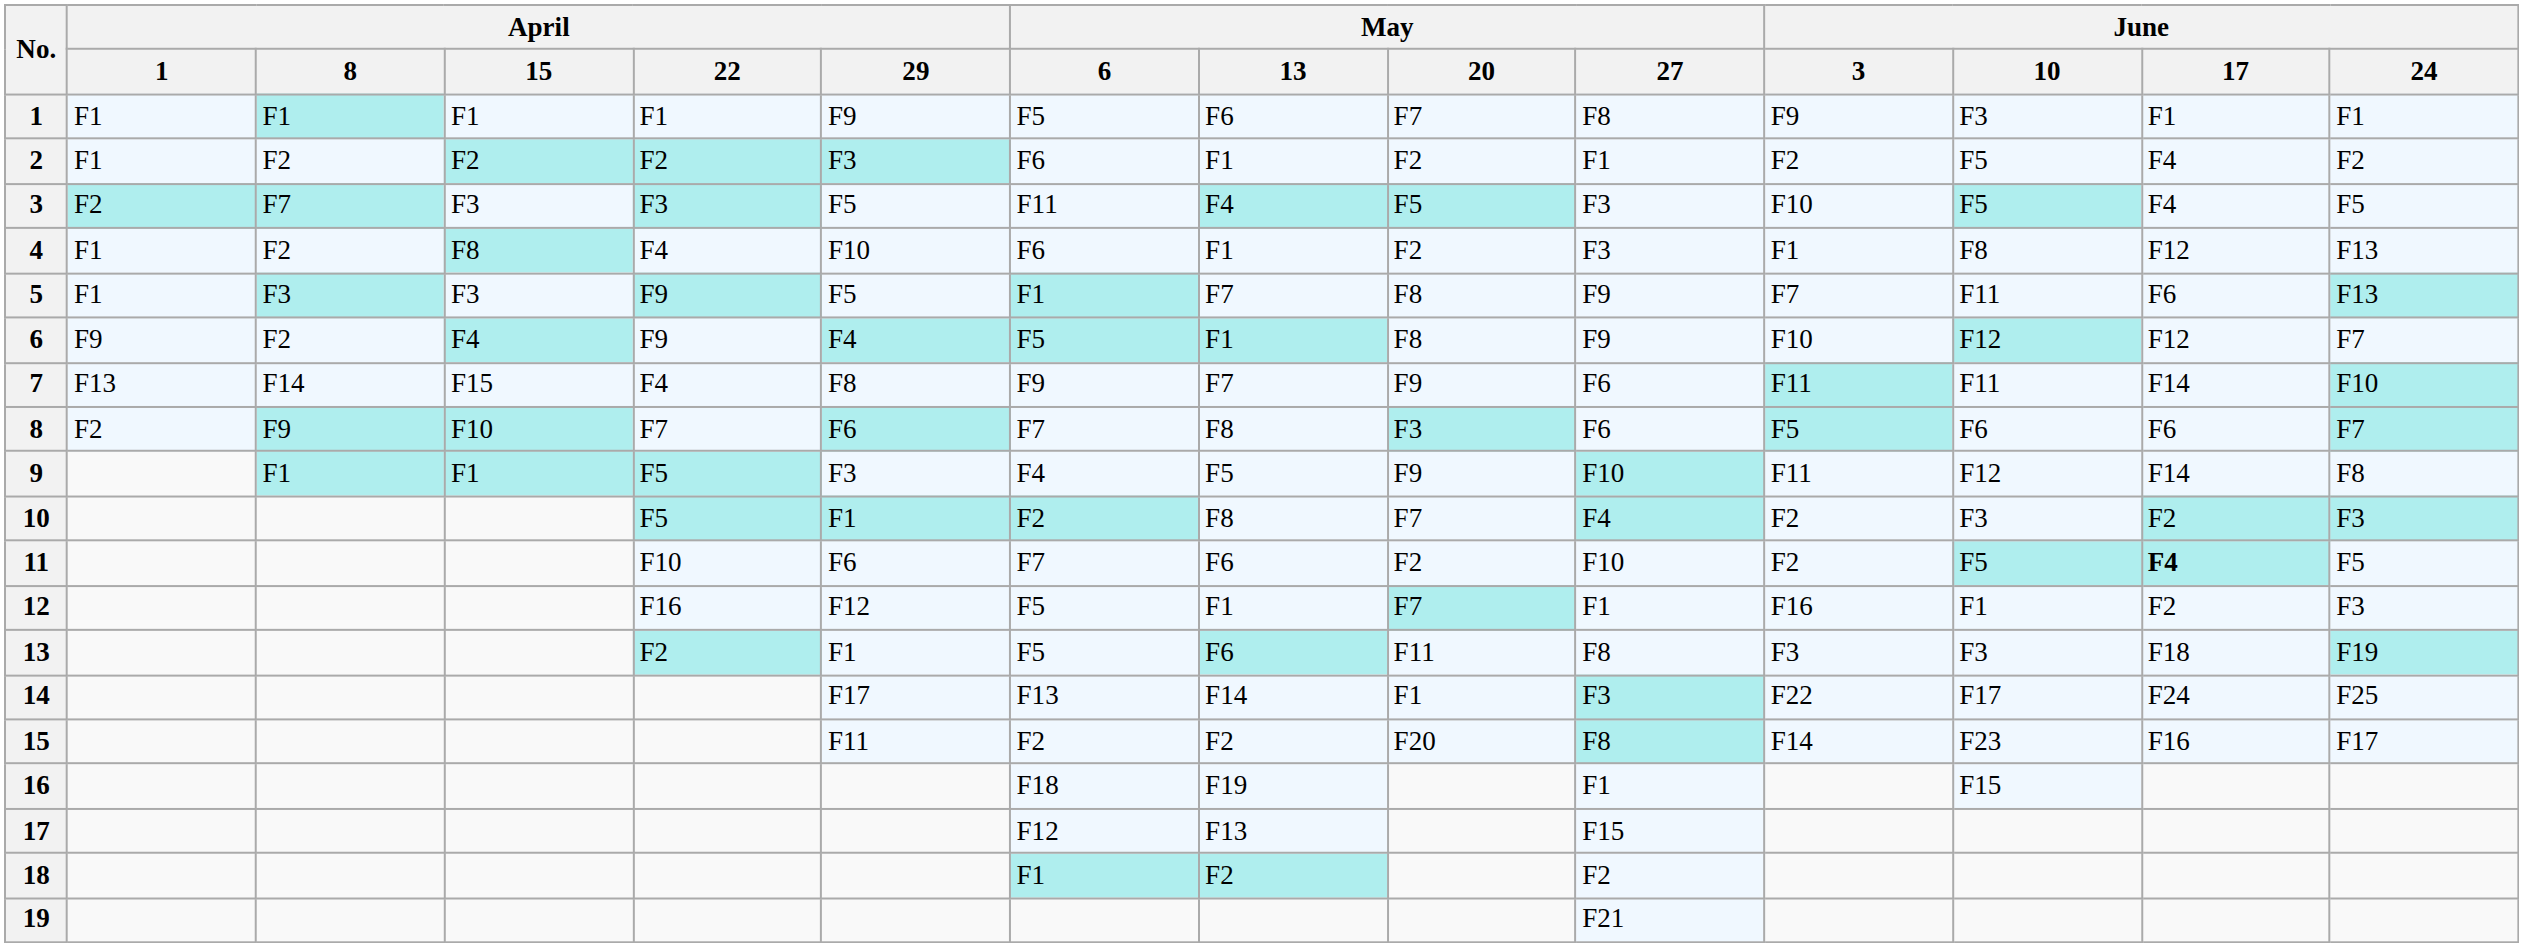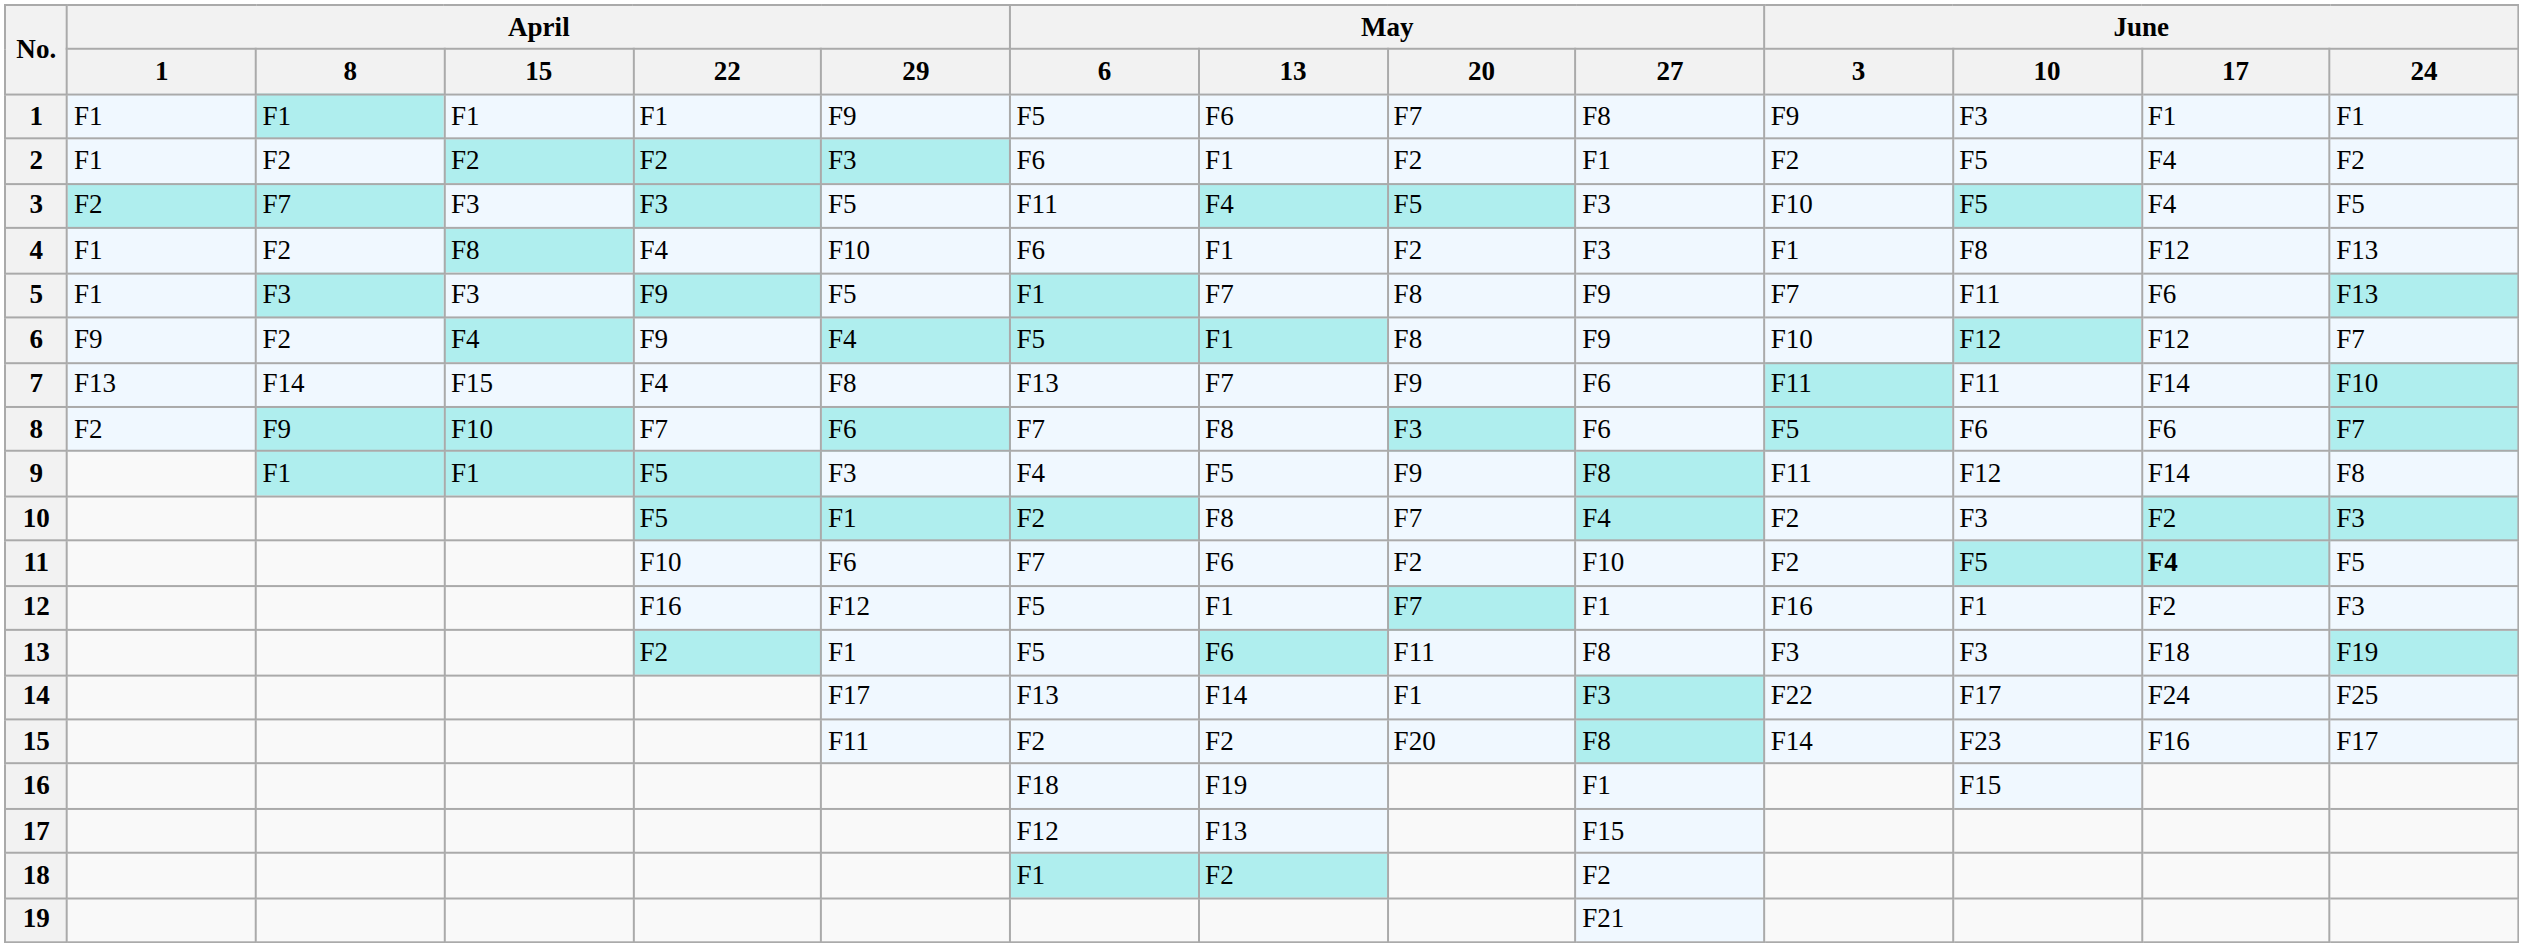 <table class="wikitable" style="font-size: 85%; width: 100%">
 <tr>
 <th rowspan=2 width=25>No.</th>
 <th colspan=5>April</th>
 <th colspan=4>May</th>
 <th colspan=4>June</th>
 </tr>
 <tr>
 <th>1</th>
 <th>8</th>
 <th>15</th>
 <th>22</th>
 <th>29</th>
 <th>6</th>
 <th>13</th>
 <th>20</th>
 <th>27</th>
 <th>3</th>
 <th>10</th>
 <th>17</th>
 <th>24</th>
 </tr>
 <tr>
 <th>1</th>
 <td style="background:#f0f8ff;"> F1</td>
 <td style="background:#afeeee;"> F1</td>
 <td style="background:#f0f8ff;"> F1</td>
 <td style="background:#f0f8ff;"> F1</td>
 <td style="background:#f0f8ff;"> F9</td>
 <td style="background:#f0f8ff;"> F5</td>
 <td style="background:#f0f8ff;"> F6</td>
 <td style="background:#f0f8ff;"> F7</td>
 <td style="background:#f0f8ff;"> F8</td>
 <td style="background:#f0f8ff;"> F9</td>
 <td style="background:#f0f8ff;"> F3</td>
 <td style="background:#f0f8ff;"> F1</td>
 <td style="background:#f0f8ff;"> F1</td>
 </tr>
 <tr>
 <th>2</th>
 <td style="background:#f0f8ff;"> F1</td>
 <td style="background:#f0f8ff;"> F2</td>
 <td style="background:#afeeee;"> F2</td>
 <td style="background:#afeeee;"> F2</td>
 <td style="background:#afeeee;"> F3</td>
 <td style="background:#f0f8ff;"> F6</td>
 <td style="background:#f0f8ff;"> F1</td>
 <td style="background:#f0f8ff;"> F2</td>
 <td style="background:#f0f8ff;"> F1</td>
 <td style="background:#f0f8ff;"> F2</td>
 <td style="background:#f0f8ff;"> F5</td>
 <td style="background:#f0f8ff;"> F4</td>
 <td style="background:#f0f8ff;"> F2</td>
 </tr>
 <tr>
 <th>3</th>
 <td style="background:#afeeee;"> F2</td>
 <td style="background:#afeeee;"> F7</td>
 <td style="background:#f0f8ff;"> F3</td>
 <td style="background:#afeeee;"> F3</td>
 <td style="background:#f0f8ff;"> F5</td>
 <td style="background:#f0f8ff;"> F11</td>
 <td style="background:#afeeee;"> F4</td>
 <td style="background:#afeeee;"> F5</td>
 <td style="background:#f0f8ff;"> F3</td>
 <td style="background:#f0f8ff;"> F10</td>
 <td style="background:#afeeee;"> F5</td>
 <td style="background:#f0f8ff;"> F4</td>
 <td style="background:#f0f8ff;"> F5</td>
 </tr>
 <tr>
 <th>4</th>
 <td style="background:#f0f8ff;"> F1</td>
 <td style="background:#f0f8ff;"> F2</td>
 <td style="background:#afeeee;"> F8</td>
 <td style="background:#f0f8ff;"> F4</td>
 <td style="background:#f0f8ff;"> F10</td>
 <td style="background:#f0f8ff;"> F6</td>
 <td style="background:#f0f8ff;"> F1</td>
 <td style="background:#f0f8ff;"> F2</td>
 <td style="background:#f0f8ff;"> F3</td>
 <td style="background:#f0f8ff;"> F1</td>
 <td style="background:#f0f8ff;"> F8</td>
 <td style="background:#f0f8ff;"> F12</td>
 <td style="background:#f0f8ff;"> F13</td>
 </tr>
 <tr>
 <th>5</th>
 <td style="background:#f0f8ff;"> F1</td>
 <td style="background:#afeeee;"> F3</td>
 <td style="background:#f0f8ff;"> F3</td>
 <td style="background:#afeeee;"> F9</td>
 <td style="background:#f0f8ff;"> F5</td>
 <td style="background:#afeeee;"> F1</td>
 <td style="background:#f0f8ff;"> F7</td>
 <td style="background:#f0f8ff;"> F8</td>
 <td style="background:#f0f8ff;"> F9</td>
 <td style="background:#f0f8ff;"> F7</td>
 <td style="background:#f0f8ff;"> F11</td>
 <td style="background:#f0f8ff;"> F6</td>
 <td style="background:#afeeee;"> F13</td>
 </tr>
 <tr>
 <th>6</th>
 <td style="background:#f0f8ff;"> F9</td>
 <td style="background:#f0f8ff;"> F2</td>
 <td style="background:#afeeee;"> F4</td>
 <td style="background:#f0f8ff;"> F9</td>
 <td style="background:#afeeee;"> F4</td>
 <td style="background:#afeeee;"> F5</td>
 <td style="background:#afeeee;"> F1</td>
 <td style="background:#f0f8ff;"> F8</td>
 <td style="background:#f0f8ff;"> F9</td>
 <td style="background:#f0f8ff;"> F10</td>
 <td style="background:#afeeee;"> F12</td>
 <td style="background:#f0f8ff;"> F12</td>
 <td style="background:#f0f8ff;"> F7</td>
 </tr>
 <tr>
 <th>7</th>
 <td style="background:#f0f8ff;"> F13</td>
 <td style="background:#f0f8ff;"> F14</td>
 <td style="background:#f0f8ff;"> F15</td>
 <td style="background:#f0f8ff;"> F4</td>
 <td style="background:#f0f8ff;"> F8</td>
-<td style="background:#f0f8ff;"> F9</td>
+<td style="background:#f0f8ff;"> F13</td>
 <td style="background:#f0f8ff;"> F7</td>
 <td style="background:#f0f8ff;"> F9</td>
 <td style="background:#f0f8ff;"> F6</td>
 <td style="background:#afeeee;"> F11</td>
 <td style="background:#f0f8ff;"> F11</td>
 <td style="background:#f0f8ff;"> F14</td>
 <td style="background:#afeeee;"> F10</td>
 </tr>
 <tr>
 <th>8</th>
 <td style="background:#f0f8ff;"> F2</td>
 <td style="background:#afeeee;"> F9</td>
 <td style="background:#afeeee;"> F10</td>
 <td style="background:#f0f8ff;"> F7</td>
 <td style="background:#afeeee;"> F6</td>
 <td style="background:#f0f8ff;"> F7</td>
 <td style="background:#f0f8ff;"> F8</td>
 <td style="background:#afeeee;"> F3</td>
 <td style="background:#f0f8ff;"> F6</td>
 <td style="background:#afeeee;"> F5</td>
 <td style="background:#f0f8ff;"> F6</td>
 <td style="background:#f0f8ff;"> F6</td>
 <td style="background:#afeeee;"> F7</td>
 </tr>
 <tr>
 <th>9</th>
 <td></td>
 <td style="background:#afeeee;"> F1</td>
 <td style="background:#afeeee;"> F1</td>
 <td style="background:#afeeee;"> F5</td>
 <td style="background:#f0f8ff;"> F3</td>
 <td style="background:#f0f8ff;"> F4</td>
 <td style="background:#f0f8ff;"> F5</td>
 <td style="background:#f0f8ff;"> F9</td>
-<td style="background:#afeeee;"> F10</td>
+<td style="background:#afeeee;"> F8</td>
 <td style="background:#f0f8ff;"> F11</td>
 <td style="background:#f0f8ff;"> F12</td>
 <td style="background:#f0f8ff;"> F14</td>
 <td style="background:#f0f8ff;"> F8</td>
 </tr>
 <tr>
 <th>10</th>
 <td></td>
 <td></td>
 <td></td>
 <td style="background:#afeeee;"> F5</td>
 <td style="background:#afeeee;"> F1</td>
 <td style="background:#afeeee;"> F2</td>
 <td style="background:#f0f8ff;"> F8</td>
 <td style="background:#f0f8ff;"> F7</td>
 <td style="background:#afeeee;"> F4</td>
 <td style="background:#f0f8ff;"> F2</td>
 <td style="background:#f0f8ff;"> F3</td>
 <td style="background:#afeeee;"> F2</td>
 <td style="background:#afeeee;"> F3</td>
 </tr>
 <tr>
 <th>11</th>
 <td></td>
 <td></td>
 <td></td>
 <td style="background:#f0f8ff;"> F10</td>
 <td style="background:#f0f8ff;"> F6</td>
 <td style="background:#f0f8ff;"> F7</td>
 <td style="background:#f0f8ff;"> F6</td>
 <td style="background:#f0f8ff;"> F2</td>
 <td style="background:#f0f8ff;"> F10</td>
 <td style="background:#f0f8ff;"> F2</td>
 <td style="background:#afeeee;"> F5</td>
 <td style="background:#afeeee;"><strong> F4</strong></td>
 <td style="background:#f0f8ff;"> F5</td>
 </tr>
 <tr>
 <th>12</th>
 <td></td>
 <td></td>
 <td></td>
 <td style="background:#f0f8ff;"> F16</td>
 <td style="background:#f0f8ff;"> F12</td>
 <td style="background:#f0f8ff;"> F5</td>
 <td style="background:#f0f8ff;"> F1</td>
 <td style="background:#afeeee;"> F7</td>
 <td style="background:#f0f8ff;"> F1</td>
 <td style="background:#f0f8ff;"> F16</td>
 <td style="background:#f0f8ff;"> F1</td>
 <td style="background:#f0f8ff;"> F2</td>
 <td style="background:#f0f8ff;"> F3</td>
 </tr>
 <tr>
 <th>13</th>
 <td></td>
 <td></td>
 <td></td>
 <td style="background:#afeeee;"> F2</td>
 <td style="background:#f0f8ff;"> F1</td>
 <td style="background:#f0f8ff;"> F5</td>
 <td style="background:#afeeee;"> F6</td>
 <td style="background:#f0f8ff;"> F11</td>
 <td style="background:#f0f8ff;"> F8</td>
 <td style="background:#f0f8ff;"> F3</td>
 <td style="background:#f0f8ff;"> F3</td>
 <td style="background:#f0f8ff;"> F18</td>
 <td style="background:#afeeee;"> F19</td>
 </tr>
 <tr>
 <th>14</th>
 <td></td>
 <td></td>
 <td></td>
 <td></td>
 <td style="background:#f0f8ff;"> F17</td>
 <td style="background:#f0f8ff;"> F13</td>
 <td style="background:#f0f8ff;"> F14</td>
 <td style="background:#f0f8ff;"> F1</td>
 <td style="background:#afeeee;"> F3</td>
 <td style="background:#f0f8ff;"> F22</td>
 <td style="background:#f0f8ff;"> F17</td>
 <td style="background:#f0f8ff;"> F24</td>
 <td style="background:#f0f8ff;"> F25</td>
 </tr>
 <tr>
 <th>15</th>
 <td></td>
 <td></td>
 <td></td>
 <td></td>
 <td style="background:#f0f8ff;"> F11</td>
 <td style="background:#f0f8ff;"> F2</td>
 <td style="background:#f0f8ff;"> F2</td>
 <td style="background:#f0f8ff;"> F20</td>
 <td style="background:#afeeee;"> F8</td>
 <td style="background:#f0f8ff;"> F14</td>
 <td style="background:#f0f8ff;"> F23</td>
 <td style="background:#f0f8ff;"> F16</td>
 <td style="background:#f0f8ff;"> F17</td>
 </tr>
 <tr>
 <th>16</th>
 <td></td>
 <td></td>
 <td></td>
 <td></td>
 <td></td>
 <td style="background:#f0f8ff;"> F18</td>
 <td style="background:#f0f8ff;"> F19</td>
 <td></td>
 <td style="background:#f0f8ff;"> F1</td>
 <td></td>
 <td style="background:#f0f8ff;"> F15</td>
 <td></td>
 <td></td>
 </tr>
 <tr>
 <th>17</th>
 <td></td>
 <td></td>
 <td></td>
 <td></td>
 <td></td>
 <td style="background:#f0f8ff;"> F12</td>
 <td style="background:#f0f8ff;"> F13</td>
 <td></td>
 <td style="background:#f0f8ff;"> F15</td>
 <td></td>
 <td></td>
 <td></td>
 <td></td>
 </tr>
 <tr>
 <th>18</th>
 <td></td>
 <td></td>
 <td></td>
 <td></td>
 <td></td>
 <td style="background:#afeeee;"> F1</td>
 <td style="background:#afeeee;"> F2</td>
 <td></td>
 <td style="background:#f0f8ff;"> F2</td>
 <td></td>
 <td></td>
 <td></td>
 <td></td>
 </tr>
 <tr>
 <th>19</th>
 <td></td>
 <td></td>
 <td></td>
 <td></td>
 <td></td>
 <td></td>
 <td></td>
 <td></td>
 <td style="background:#f0f8ff;"> F21</td>
 <td></td>
 <td></td>
 <td></td>
 <td></td>
 </tr>
 </table>
